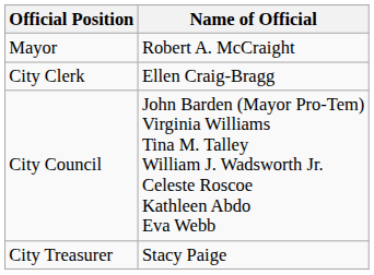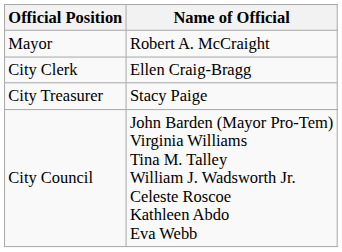 <table class="wikitable">
 <tr>
 <th>Official Position</th>
 <th>Name of Official</th>
 </tr>
 <tr>
 <td>Mayor</td>
 <td>Robert A. McCraight</td>
 </tr>
 <tr>
 <td>City Clerk</td>
 <td>Ellen Craig-Bragg</td>
 </tr>
 <tr>
+<td>City Treasurer</td>
+<td>Stacy Paige</td>
+</tr>
+<tr>
 <td>City Council</td>
 <td>John Barden (Mayor Pro-Tem) <br> Virginia Williams <br> Tina M. Talley <br> William J. Wadsworth Jr. <br> Celeste Roscoe <br> Kathleen Abdo <br> Eva Webb</td>
 </tr>
-<tr>
-<td>City Treasurer</td>
-<td>Stacy Paige</td>
-</tr>
 </table>
